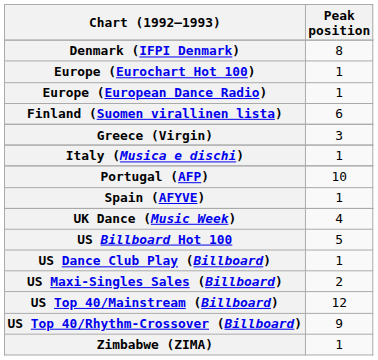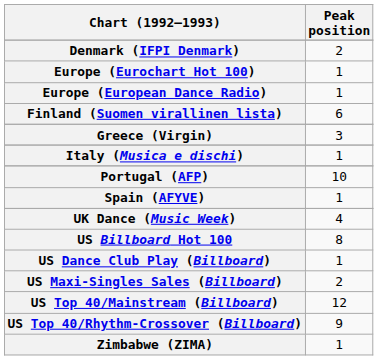 <table class="wikitable sortable plainrowheaders" style="text-align:center">
 <tr>
 <th>Chart (1992–1993)</th>
 <th>Peak<br>position</th>
 </tr>
 <tr>
 </tr>
 <tr>
 </tr>
 <tr>
 </tr>
 <tr>
 </tr>
 <tr>
 </tr>
 <tr>
 <th scope="row">Denmark (<a href='#'>IFPI Denmark</a>)</th>
-<td>8</td>
+<td>2</td>
 </tr>
 <tr>
 <th scope="row">Europe (<a href='#'>Eurochart Hot 100</a>)</th>
 <td>1</td>
 </tr>
 <tr>
 <th scope="row">Europe (<a href='#'>European Dance Radio</a>)</th>
 <td>1</td>
 </tr>
 <tr>
 <th scope="row">Finland (<a href='#'>Suomen virallinen lista</a>)</th>
 <td>6</td>
 </tr>
 <tr>
 </tr>
 <tr>
 </tr>
 <tr>
 <th scope="row">Greece (Virgin)</th>
 <td>3</td>
 </tr>
 <tr>
 </tr>
 <tr>
 <th scope="row">Italy (<em><a href='#'>Musica e dischi</a></em>)</th>
 <td>1</td>
 </tr>
 <tr>
 </tr>
 <tr>
 </tr>
 <tr>
 </tr>
 <tr>
 </tr>
 <tr>
 <th scope="row">Portugal (<a href='#'>AFP</a>)</th>
 <td>10</td>
 </tr>
 <tr>
 <th scope="row">Spain (<a href='#'>AFYVE</a>)</th>
 <td>1</td>
 </tr>
 <tr>
 </tr>
 <tr>
 </tr>
 <tr>
 </tr>
 <tr>
 <th scope="row">UK Dance (<em><a href='#'>Music Week</a></em>)</th>
 <td>4</td>
 </tr>
 <tr>
 <th scope="row">US <a href='#'><em>Billboard</em> Hot 100</a></th>
-<td>5</td>
+<td>8</td>
 </tr>
 <tr>
 <th scope="row">US <a href='#'>Dance Club Play</a> (<em><a href='#'>Billboard</a></em>)</th>
 <td>1</td>
 </tr>
 <tr>
 <th scope="row">US <a href='#'>Maxi-Singles Sales</a> (<em><a href='#'>Billboard</a></em>)</th>
 <td>2</td>
 </tr>
 <tr>
 <th scope="row">US <a href='#'>Top 40/Mainstream</a> (<em><a href='#'>Billboard</a></em>)</th>
 <td>12</td>
 </tr>
 <tr>
 <th scope="row">US <a href='#'>Top 40/Rhythm-Crossover</a> (<em><a href='#'>Billboard</a></em>)</th>
 <td>9</td>
 </tr>
 <tr>
 <th scope="row">Zimbabwe (ZIMA)</th>
 <td>1</td>
 </tr>
 </table>
